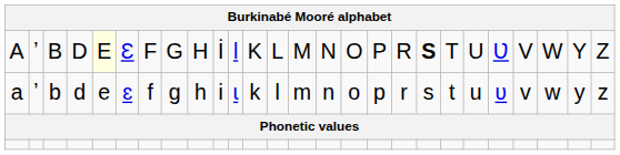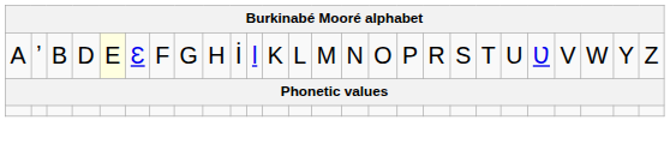 <table class="wikitable" style="font-size:180%; line-height:1.5; text-align: center; vertical-align: middle;">
 <tr>
 <th style="font-size:60%" colspan="26">Burkinabé Mooré alphabet</th>
 </tr>
 <tr ---->
 <td>A</td>
 <td><span>ʼ</span></td>
 <td>B</td>
 <td>D</td>
 <td style="background: lightyellow;">E</td>
 <td><a href='#'>Ɛ</a></td>
 <td>F</td>
 <td>G</td>
 <td>H</td>
 <td>İ</td>
 <td><a href='#'>Ɩ</a></td>
 <td>K</td>
 <td>L</td>
 <td>M</td>
 <td>N</td>
 <td>O</td>
 <td>P</td>
 <td>R</td>
-<td><strong>S</strong></td>
+<td>S</td>
 <td>T</td>
 <td>U</td>
 <td><a href='#'>Ʋ</a></td>
 <td>V</td>
 <td>W</td>
 <td>Y</td>
 <td>Z</td>
-</tr>
-<tr ---->
-<td>a</td>
-<td><span>ʼ</span></td>
-<td>b</td>
-<td>d</td>
-<td>e</td>
-<td><a href='#'>ɛ</a></td>
-<td>f</td>
-<td>g</td>
-<td>h</td>
-<td>i</td>
-<td><a href='#'>ɩ</a></td>
-<td>k</td>
-<td>l</td>
-<td>m</td>
-<td>n</td>
-<td>o</td>
-<td>p</td>
-<td>r</td>
-<td>s</td>
-<td>t</td>
-<td>u</td>
-<td><a href='#'>ʋ</a></td>
-<td>v</td>
-<td>w</td>
-<td>y</td>
-<td>z</td>
 </tr>
 <tr ---->
 <th style="font-size:60%" colspan="26">Phonetic values</th>
 </tr>
 <tr ---->
 <td></td>
 <td></td>
 <td></td>
 <td></td>
 <td></td>
 <td></td>
 <td></td>
 <td></td>
 <td></td>
 <td></td>
 <td></td>
 <td></td>
 <td></td>
 <td></td>
 <td></td>
 <td></td>
 <td></td>
 <td></td>
 <td></td>
 <td></td>
 <td></td>
 <td></td>
 <td></td>
 <td></td>
 <td></td>
 <td></td>
 </tr>
 </table>
